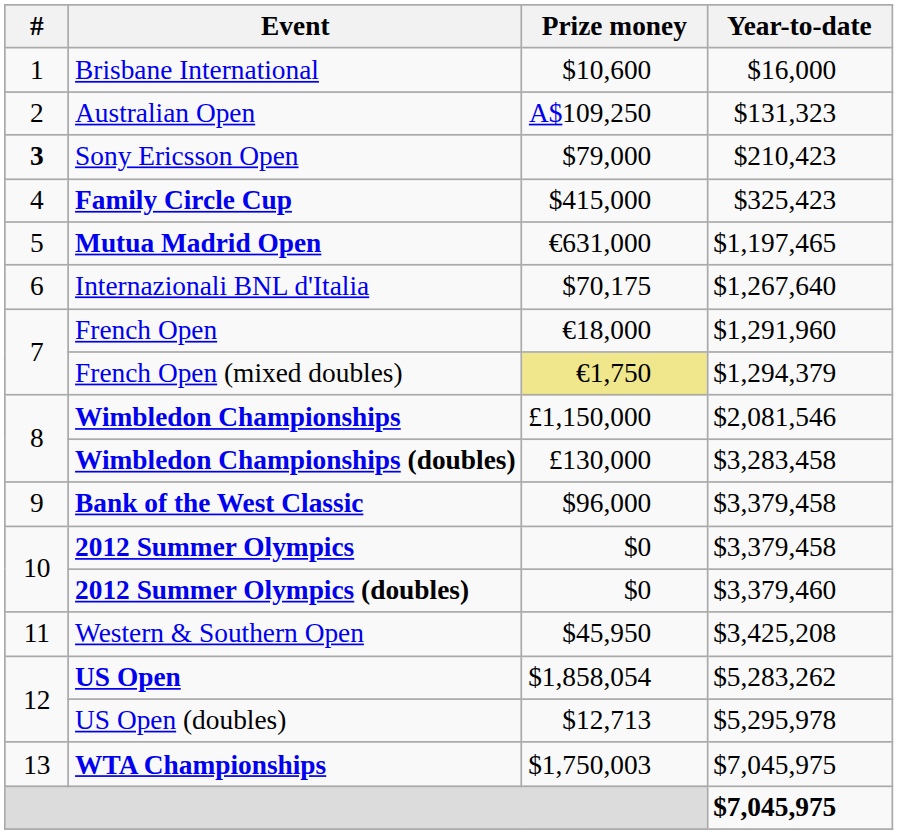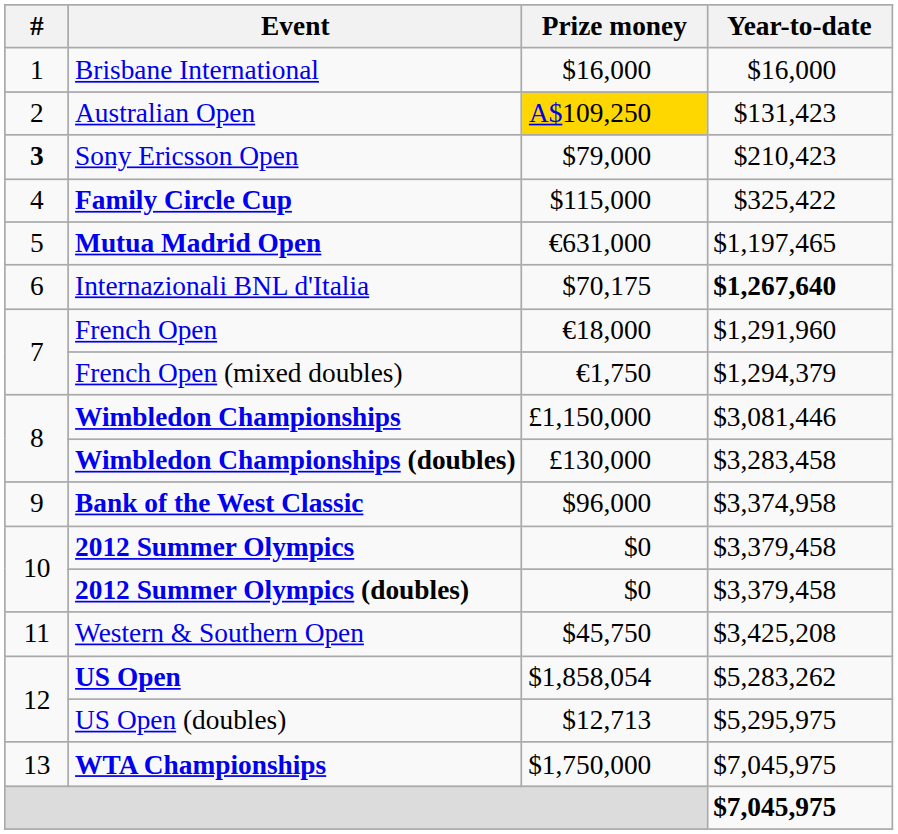 <table class="wikitable sortable">
 <tr>
 <th width=30>#</th>
 <th>Event</th>
 <th>Prize money</th>
 <th>Year-to-date</th>
 </tr>
 <tr>
 <td align=center>1</td>
 <td><a href='#'>Brisbane International</a></td>
-<td align=right style="padding-right: 2em">$10,600</td>
+<td align=right style="padding-right: 2em">$16,000</td>
 <td align=right style="padding-right: 2em">$16,000</td>
 </tr>
 <tr>
 <td align=center>2</td>
 <td><a href='#'>Australian Open</a></td>
-<td align=right style="padding-right: 2em"><a href='#'>A$</a>109,250</td>
-<td align=right style="padding-right: 2em">$131,323</td>
+<td align=right style="background: gold; padding-right: 2em"><a href='#'>A$</a>109,250</td>
+<td align=right style="padding-right: 2em">$131,423</td>
 </tr>
 <tr>
 <td align=center><strong>3</strong></td>
 <td><a href='#'>Sony Ericsson Open</a></td>
 <td align=right style="padding-right: 2em">$79,000</td>
 <td align=right style="padding-right: 2em">$210,423</td>
 </tr>
 <tr>
 <td align=center>4</td>
 <td><strong><a href='#'>Family Circle Cup</a></strong></td>
-<td align=right style="padding-right: 2em">$415,000</td>
-<td align=right style="padding-right: 2em">$325,423</td>
+<td align=right style="padding-right: 2em">$115,000</td>
+<td align=right style="padding-right: 2em">$325,422</td>
 </tr>
 <tr>
 <td align=center>5</td>
 <td><strong><a href='#'>Mutua Madrid Open</a></strong></td>
 <td align=right style="padding-right: 2em">€631,000</td>
 <td align=right style="padding-right: 2em">$1,197,465</td>
 </tr>
 <tr>
 <td align=center>6</td>
 <td><a href='#'>Internazionali BNL d'Italia</a></td>
 <td align=right style="padding-right: 2em">$70,175</td>
-<td align=right style="padding-right: 2em">$1,267,640</td>
+<td align=right style="padding-right: 2em"><strong>$1,267,640</strong></td>
 </tr>
 <tr>
 <td align=center rowspan=2>7</td>
 <td><a href='#'>French Open</a></td>
 <td align=right style="padding-right: 2em">€18,000</td>
 <td align=right style="padding-right: 2em">$1,291,960</td>
 </tr>
 <tr>
 <td><a href='#'>French Open</a> (mixed doubles)</td>
-<td align=right style="background: khaki; padding-right: 2em">€1,750</td>
+<td align=right style="padding-right: 2em">€1,750</td>
 <td align=right style="padding-right: 2em">$1,294,379</td>
 </tr>
 <tr>
 <td align=center rowspan=2>8</td>
 <td><strong><a href='#'>Wimbledon Championships</a></strong></td>
 <td align=right style="padding-right: 2em">£1,150,000</td>
-<td align=right style="padding-right: 2em">$2,081,546</td>
+<td align=right style="padding-right: 2em">$3,081,446</td>
 </tr>
 <tr>
 <td><strong><a href='#'>Wimbledon Championships</a> (doubles)</strong></td>
 <td align=right style="padding-right: 2em">£130,000</td>
 <td align=right style="padding-right: 2em">$3,283,458</td>
 </tr>
 <tr>
 <td align=center>9</td>
 <td><strong><a href='#'>Bank of the West Classic</a></strong></td>
 <td align=right style="padding-right: 2em">$96,000</td>
-<td align=right style="padding-right: 2em">$3,379,458</td>
+<td align=right style="padding-right: 2em">$3,374,958</td>
 </tr>
 <tr>
 <td align=center rowspan=2>10</td>
 <td><strong><a href='#'>2012 Summer Olympics</a></strong></td>
 <td align=right style="padding-right: 2em">$0</td>
 <td align=right style="padding-right: 2em">$3,379,458</td>
 </tr>
 <tr>
 <td><strong><a href='#'>2012 Summer Olympics</a> (doubles)</strong></td>
 <td align=right style="padding-right: 2em">$0</td>
-<td align=right style="padding-right: 2em">$3,379,460</td>
+<td align=right style="padding-right: 2em">$3,379,458</td>
 </tr>
 <tr>
 <td align=center>11</td>
 <td><a href='#'>Western & Southern Open</a></td>
-<td align=right style="padding-right: 2em">$45,950</td>
+<td align=right style="padding-right: 2em">$45,750</td>
 <td align=right style="padding-right: 2em">$3,425,208</td>
 </tr>
 <tr>
 <td align=center rowspan=2>12</td>
 <td><strong><a href='#'>US Open</a></strong></td>
 <td align=right style="padding-right: 2em">$1,858,054</td>
 <td align=right style="padding-right: 2em">$5,283,262</td>
 </tr>
 <tr>
 <td><a href='#'>US Open</a> (doubles)</td>
 <td align=right style="padding-right: 2em">$12,713</td>
-<td align=right style="padding-right: 2em">$5,295,978</td>
+<td align=right style="padding-right: 2em">$5,295,975</td>
 </tr>
 <tr>
 <td align=center>13</td>
 <td><strong><a href='#'>WTA Championships</a></strong></td>
-<td align=right style="padding-right: 2em">$1,750,003</td>
+<td align=right style="padding-right: 2em">$1,750,000</td>
 <td align=right style="padding-right: 2em">$7,045,975</td>
 </tr>
 <tr class="sortbottom">
 <td colspan=3 bgcolor=#DCDCDC></td>
 <td align=right style="padding-right: 2em"><strong>$7,045,975</strong></td>
 </tr>
 </table>
